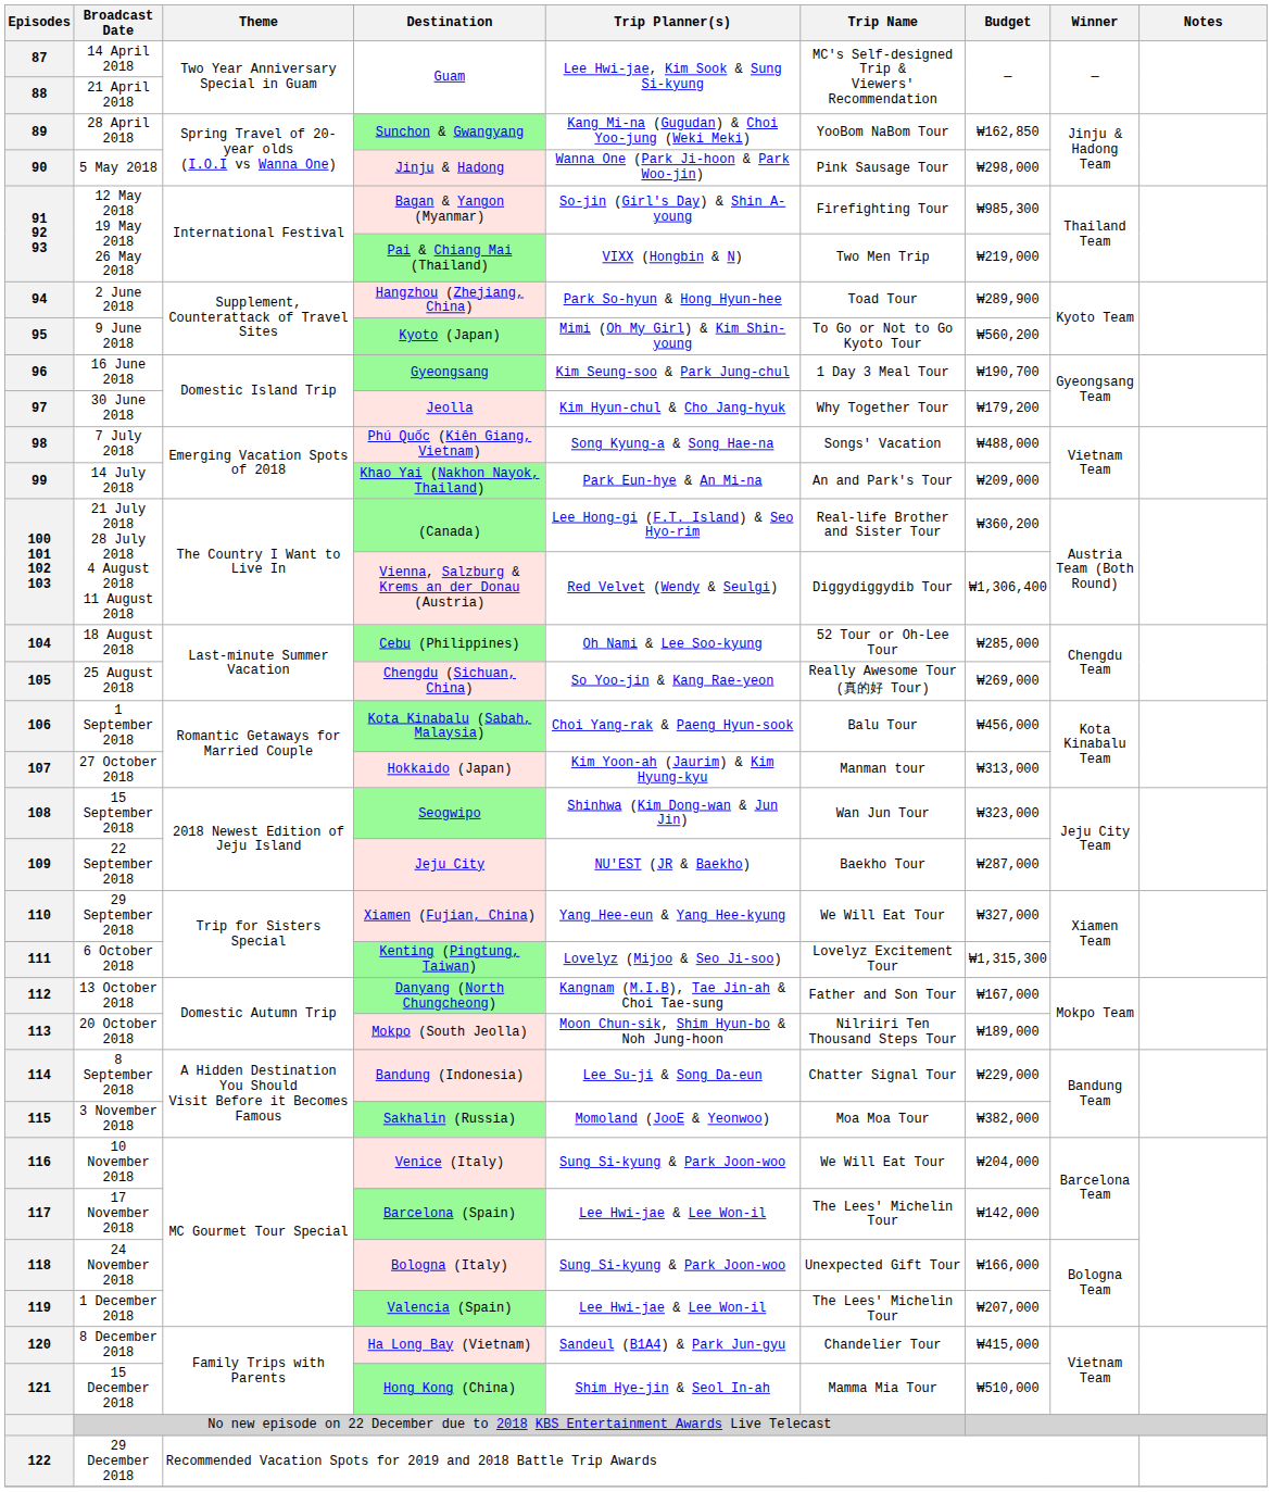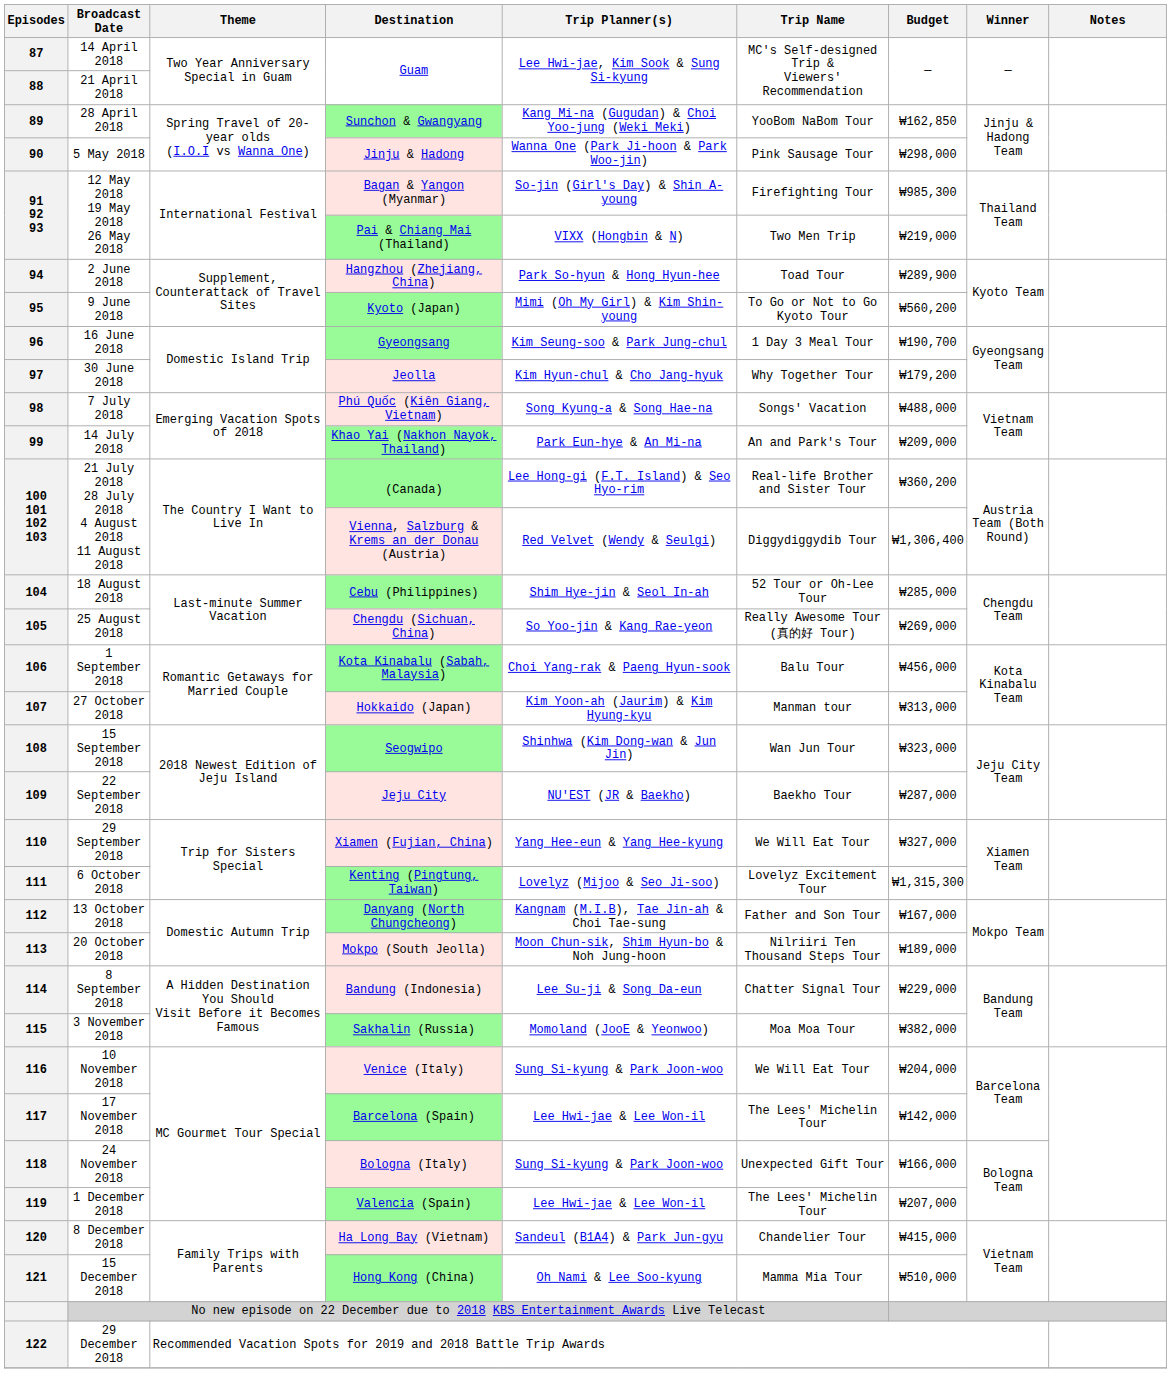 <table class=wikitable style=text-align:center;width:100%;background:#ffffff>
 <tr>
 <th width=3%>Episodes</th>
 <th width=7%>Broadcast Date</th>
 <th width=15%>Theme</th>
 <th width=15%>Destination</th>
 <th width=20%>Trip Planner(s)</th>
 <th width=13%>Trip Name</th>
 <th width=5%>Budget</th>
 <th width=7%>Winner</th>
 <th width=10%>Notes</th>
 </tr>
 <tr>
 <th>87</th>
 <td>14 April 2018</td>
 <td rowspan=2>Two Year Anniversary Special in Guam</td>
 <td rowspan=2><a href='#'>Guam</a></td>
 <td rowspan=2><a href='#'>Lee Hwi-jae</a>, <a href='#'>Kim Sook</a> & <a href='#'>Sung Si-kyung</a></td>
 <td rowspan=2>MC's Self-designed Trip & <br>Viewers' Recommendation</td>
 <td rowspan=2>—</td>
 <td rowspan=2>—</td>
 <td rowspan=2></td>
 </tr>
 <tr>
 <th>88</th>
 <td>21 April 2018</td>
 </tr>
 <tr>
 <th>89</th>
 <td>28 April 2018</td>
 <td rowspan=2>Spring Travel of 20-year olds<br>(<a href='#'>I.O.I</a> vs <a href='#'>Wanna One</a>)</td>
 <td style=background:PaleGreen><a href='#'>Sunchon</a> & <a href='#'>Gwangyang</a></td>
 <td><a href='#'>Kang Mi-na</a> (<a href='#'>Gugudan</a>) & <a href='#'>Choi Yoo-jung</a> (<a href='#'>Weki Meki</a>)</td>
 <td>YooBom NaBom Tour</td>
 <td>₩162,850</td>
 <td rowspan=2>Jinju & Hadong Team</td>
 <td rowspan=2></td>
 </tr>
 <tr>
 <th>90</th>
 <td>5 May 2018</td>
 <td style=background:MistyRose><a href='#'>Jinju</a> & <a href='#'>Hadong</a></td>
 <td><a href='#'>Wanna One</a> (<a href='#'>Park Ji-hoon</a> & <a href='#'>Park Woo-jin</a>)</td>
 <td>Pink Sausage Tour</td>
 <td>₩298,000</td>
 </tr>
 <tr>
 <th rowspan=2>91<br>92<br>93</th>
 <td rowspan=2>12 May 2018<br>19 May 2018<br>26 May 2018</td>
 <td rowspan=2>International Festival</td>
 <td style=background:MistyRose><a href='#'>Bagan</a> & <a href='#'>Yangon</a> (Myanmar)</td>
 <td><a href='#'>So-jin</a> (<a href='#'>Girl's Day</a>) & <a href='#'>Shin A-young</a></td>
 <td>Firefighting Tour</td>
 <td>₩985,300</td>
 <td rowspan=2>Thailand Team</td>
 <td rowspan=2></td>
 </tr>
 <tr>
 <td style=background:PaleGreen><a href='#'>Pai</a> & <a href='#'>Chiang Mai</a> (Thailand)</td>
 <td><a href='#'>VIXX</a> (<a href='#'>Hongbin</a> & <a href='#'>N</a>)</td>
 <td>Two Men Trip</td>
 <td>₩219,000</td>
 </tr>
 <tr>
 <th>94</th>
 <td>2 June 2018</td>
 <td rowspan=2>Supplement, Counterattack of Travel Sites</td>
 <td style=background:MistyRose><a href='#'>Hangzhou</a> (<a href='#'>Zhejiang, China</a>)</td>
 <td><a href='#'>Park So-hyun</a> & <a href='#'>Hong Hyun-hee</a></td>
 <td>Toad Tour</td>
 <td>₩289,900</td>
 <td rowspan=2>Kyoto Team</td>
 <td rowspan=2></td>
 </tr>
 <tr>
 <th>95</th>
 <td>9 June 2018</td>
 <td style=background:PaleGreen><a href='#'>Kyoto</a> (Japan)</td>
 <td><a href='#'>Mimi</a> (<a href='#'>Oh My Girl</a>) & <a href='#'>Kim Shin-young</a></td>
 <td>To Go or Not to Go Kyoto Tour</td>
 <td>₩560,200</td>
 </tr>
 <tr>
 <th>96</th>
 <td>16 June 2018</td>
 <td rowspan=2>Domestic Island Trip</td>
 <td style=background:PaleGreen><a href='#'>Gyeongsang</a></td>
 <td><a href='#'>Kim Seung-soo</a> & <a href='#'>Park Jung-chul</a></td>
 <td>1 Day 3 Meal Tour</td>
 <td>₩190,700</td>
 <td rowspan=2>Gyeongsang Team</td>
 <td rowspan=2> <br></td>
 </tr>
 <tr>
 <th>97</th>
 <td>30 June 2018</td>
 <td style=background:MistyRose><a href='#'>Jeolla</a></td>
 <td><a href='#'>Kim Hyun-chul</a> & <a href='#'>Cho Jang-hyuk</a></td>
 <td>Why Together Tour</td>
 <td>₩179,200</td>
 </tr>
 <tr>
 <th>98</th>
 <td>7 July 2018</td>
 <td rowspan=2>Emerging Vacation Spots of 2018</td>
 <td style=background:MistyRose><a href='#'>Phú Quốc</a> (<a href='#'>Kiên Giang, Vietnam</a>)</td>
 <td><a href='#'>Song Kyung-a</a> & <a href='#'>Song Hae-na</a></td>
 <td>Songs' Vacation</td>
 <td>₩488,000</td>
 <td rowspan=2>Vietnam Team</td>
 <td rowspan=2></td>
 </tr>
 <tr>
 <th>99</th>
 <td>14 July 2018</td>
 <td style=background:PaleGreen><a href='#'>Khao Yai</a> (<a href='#'>Nakhon Nayok, Thailand</a>)</td>
 <td><a href='#'>Park Eun-hye</a> & <a href='#'>An Mi-na</a></td>
 <td>An and Park's Tour</td>
 <td>₩209,000</td>
 </tr>
 <tr>
 <th rowspan=2>100<br>101<br>102<br>103</th>
 <td rowspan=2>21 July 2018<br>28 July 2018<br>4 August 2018<br>11 August 2018</td>
 <td rowspan=2>The Country I Want to Live In</td>
 <td style=background:PaleGreen><br>(Canada)</td>
 <td><a href='#'>Lee Hong-gi</a> (<a href='#'>F.T. Island</a>) & <a href='#'>Seo Hyo-rim</a></td>
 <td>Real-life Brother and Sister Tour</td>
 <td>₩360,200</td>
 <td rowspan=2><br>Austria Team (Both Round)</td>
 <td rowspan=2></td>
 </tr>
 <tr>
 <td style=background:MistyRose><a href='#'>Vienna</a>, <a href='#'>Salzburg</a> & <a href='#'>Krems an der Donau</a><br>(Austria)</td>
 <td><a href='#'>Red Velvet</a> (<a href='#'>Wendy</a> & <a href='#'>Seulgi</a>)</td>
 <td>Diggydiggydib Tour</td>
 <td>₩1,306,400</td>
 </tr>
 <tr>
 <th>104</th>
 <td>18 August 2018</td>
 <td rowspan=2>Last-minute Summer Vacation</td>
 <td style=background:PaleGreen><a href='#'>Cebu</a> (Philippines)</td>
-<td><a href='#'>Oh Nami</a> & <a href='#'>Lee Soo-kyung</a></td>
+<td><a href='#'>Shim Hye-jin</a> & <a href='#'>Seol In-ah</a></td>
 <td>52 Tour or Oh-Lee Tour</td>
 <td>₩285,000</td>
 <td rowspan=2>Chengdu Team</td>
 <td rowspan=2></td>
 </tr>
 <tr>
 <th>105</th>
 <td>25 August 2018</td>
 <td style=background:MistyRose><a href='#'>Chengdu</a> (<a href='#'>Sichuan, China</a>)</td>
 <td><a href='#'>So Yoo-jin</a> & <a href='#'>Kang Rae-yeon</a></td>
 <td>Really Awesome Tour (真的好 Tour)</td>
 <td>₩269,000</td>
 </tr>
 <tr>
 <th>106</th>
 <td>1 September 2018</td>
 <td rowspan=2>Romantic Getaways for Married Couple</td>
 <td style=background:PaleGreen><a href='#'>Kota Kinabalu</a> (<a href='#'>Sabah, Malaysia</a>)</td>
 <td><a href='#'>Choi Yang-rak</a> & <a href='#'>Paeng Hyun-sook</a></td>
 <td>Balu Tour</td>
 <td>₩456,000</td>
 <td rowspan=2>Kota Kinabalu Team</td>
 <td rowspan=2></td>
 </tr>
 <tr>
 <th>107</th>
 <td>27 October 2018</td>
 <td style=background:MistyRose><a href='#'>Hokkaido</a> (Japan)</td>
 <td><a href='#'>Kim Yoon-ah</a> (<a href='#'>Jaurim</a>) & <a href='#'>Kim Hyung-kyu</a></td>
 <td>Manman tour</td>
 <td>₩313,000</td>
 </tr>
 <tr>
 <th>108</th>
 <td>15 September 2018</td>
 <td rowspan=2>2018 Newest Edition of Jeju Island</td>
 <td style=background:PaleGreen><a href='#'>Seogwipo</a></td>
 <td><a href='#'>Shinhwa</a> (<a href='#'>Kim Dong-wan</a> & <a href='#'>Jun Jin</a>)</td>
 <td>Wan Jun Tour</td>
 <td>₩323,000</td>
 <td rowspan=2>Jeju City Team</td>
 <td rowspan=2></td>
 </tr>
 <tr>
 <th>109</th>
 <td>22 September 2018</td>
 <td style=background:MistyRose><a href='#'>Jeju City</a></td>
 <td><a href='#'>NU'EST</a> (<a href='#'>JR</a> & <a href='#'>Baekho</a>)</td>
 <td>Baekho Tour</td>
 <td>₩287,000</td>
 </tr>
 <tr>
 <th>110</th>
 <td>29 September 2018</td>
 <td rowspan=2>Trip for Sisters Special</td>
 <td style=background:MistyRose><a href='#'>Xiamen</a> (<a href='#'>Fujian, China</a>)</td>
 <td><a href='#'>Yang Hee-eun</a> & <a href='#'>Yang Hee-kyung</a></td>
 <td>We Will Eat Tour</td>
 <td>₩327,000</td>
 <td rowspan=2>Xiamen Team</td>
 <td rowspan=2></td>
 </tr>
 <tr>
 <th>111</th>
 <td>6 October 2018</td>
 <td style=background:PaleGreen><a href='#'>Kenting</a> (<a href='#'>Pingtung, Taiwan</a>)</td>
 <td><a href='#'>Lovelyz</a> (<a href='#'>Mijoo</a> & <a href='#'>Seo Ji-soo</a>)</td>
 <td>Lovelyz Excitement Tour</td>
 <td>₩1,315,300</td>
 </tr>
 <tr>
 <th>112</th>
 <td>13 October 2018</td>
 <td rowspan=2>Domestic Autumn Trip</td>
 <td style=background:PaleGreen><a href='#'>Danyang</a> (<a href='#'>North Chungcheong</a>)</td>
 <td><a href='#'>Kangnam</a> (<a href='#'>M.I.B</a>), <a href='#'>Tae Jin-ah</a> & Choi Tae-sung</td>
 <td>Father and Son Tour</td>
 <td>₩167,000</td>
 <td rowspan=2>Mokpo Team</td>
 <td rowspan=2></td>
 </tr>
 <tr>
 <th>113</th>
 <td>20 October 2018</td>
 <td style=background:MistyRose><a href='#'>Mokpo</a> (South Jeolla)</td>
 <td><a href='#'>Moon Chun-sik</a>, <a href='#'>Shim Hyun-bo</a> & Noh Jung-hoon</td>
 <td>Nilriiri Ten Thousand Steps Tour</td>
 <td>₩189,000</td>
 </tr>
 <tr>
 <th>114</th>
 <td>8 September 2018</td>
 <td rowspan=2>A Hidden Destination You Should<br>Visit Before it Becomes Famous</td>
 <td style=background:MistyRose><a href='#'>Bandung</a> (Indonesia)</td>
 <td><a href='#'>Lee Su-ji</a> & <a href='#'>Song Da-eun</a></td>
 <td>Chatter Signal Tour</td>
 <td>₩229,000</td>
 <td rowspan=2>Bandung Team</td>
 <td rowspan=2></td>
 </tr>
 <tr>
 <th>115</th>
 <td>3 November 2018</td>
 <td style=background:PaleGreen><a href='#'>Sakhalin</a> (Russia)</td>
 <td><a href='#'>Momoland</a> (<a href='#'>JooE</a> & <a href='#'>Yeonwoo</a>)</td>
 <td>Moa Moa Tour</td>
 <td>₩382,000</td>
 </tr>
 <tr>
 <th>116</th>
 <td>10 November 2018</td>
 <td rowspan=4>MC Gourmet Tour Special</td>
 <td style=background:MistyRose><a href='#'>Venice</a> (Italy)</td>
 <td><a href='#'>Sung Si-kyung</a> & <a href='#'>Park Joon-woo</a></td>
 <td>We Will Eat Tour</td>
 <td>₩204,000</td>
 <td rowspan=2>Barcelona Team</td>
 <td rowspan=4></td>
 </tr>
 <tr>
 <th>117</th>
 <td>17 November 2018</td>
 <td style=background:PaleGreen><a href='#'>Barcelona</a> (Spain)</td>
 <td><a href='#'>Lee Hwi-jae</a> & <a href='#'>Lee Won-il</a></td>
 <td>The Lees' Michelin Tour</td>
 <td>₩142,000</td>
 </tr>
 <tr>
 <th>118</th>
 <td>24 November 2018</td>
 <td style=background:MistyRose><a href='#'>Bologna</a> (Italy)</td>
 <td><a href='#'>Sung Si-kyung</a> & <a href='#'>Park Joon-woo</a></td>
 <td>Unexpected Gift Tour</td>
 <td>₩166,000</td>
 <td rowspan=2>Bologna Team</td>
 </tr>
 <tr>
 <th>119</th>
 <td>1 December 2018</td>
 <td style=background:PaleGreen><a href='#'>Valencia</a> (Spain)</td>
 <td><a href='#'>Lee Hwi-jae</a> & <a href='#'>Lee Won-il</a></td>
 <td>The Lees' Michelin Tour</td>
 <td>₩207,000</td>
 </tr>
 <tr>
 <th>120</th>
 <td>8 December 2018</td>
 <td rowspan=2>Family Trips with Parents</td>
 <td style=background:MistyRose><a href='#'>Ha Long Bay</a> (Vietnam)</td>
 <td><a href='#'>Sandeul</a> (<a href='#'>B1A4</a>) & <a href='#'>Park Jun-gyu</a></td>
 <td>Chandelier Tour</td>
 <td>₩415,000</td>
 <td rowspan=2>Vietnam Team</td>
 <td rowspan=2></td>
 </tr>
 <tr>
 <th>121</th>
 <td>15 December 2018</td>
 <td style=background:PaleGreen><a href='#'>Hong Kong</a> (China)</td>
-<td><a href='#'>Shim Hye-jin</a> & <a href='#'>Seol In-ah</a></td>
+<td><a href='#'>Oh Nami</a> & <a href='#'>Lee Soo-kyung</a></td>
 <td>Mamma Mia Tour</td>
 <td>₩510,000</td>
 </tr>
 <tr>
 <th></th>
 <td colspan=5 style=background:Lightgray>No new episode on 22 December due to <a href='#'>2018</a> <a href='#'>KBS Entertainment Awards</a> Live Telecast</td>
 <td colspan=3 style=background:Lightgray></td>
 </tr>
 <tr>
 <th>122</th>
 <td>29 December 2018</td>
 <td style="text-align:left" colspan=6>Recommended Vacation Spots for 2019 and 2018 Battle Trip Awards</td>
 <td></td>
 </tr>
 <tr>
 </tr>
 </table>
